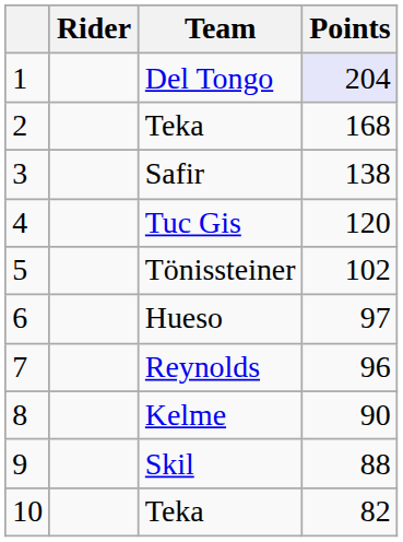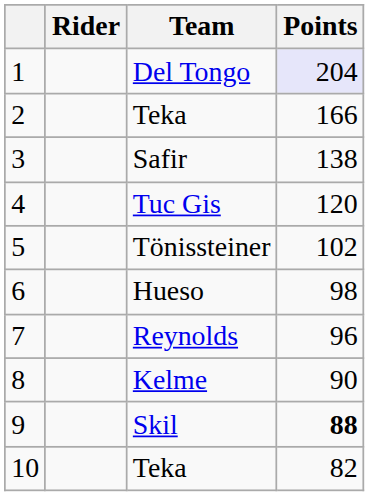 <table class="wikitable">
 <tr>
 <th></th>
 <th>Rider</th>
 <th>Team</th>
 <th>Points</th>
 </tr>
 <tr>
 <td>1</td>
 <td> </td>
 <td><a href='#'>Del Tongo</a></td>
 <td align=right style="background: lavender;">204</td>
 </tr>
 <tr>
 <td>2</td>
 <td></td>
 <td>Teka</td>
-<td align=right>168</td>
+<td align=right>166</td>
 </tr>
 <tr>
 <td>3</td>
 <td></td>
 <td>Safir</td>
 <td align=right>138</td>
 </tr>
 <tr>
 <td>4</td>
 <td></td>
 <td><a href='#'>Tuc Gis</a></td>
 <td align=right>120</td>
 </tr>
 <tr>
 <td>5</td>
 <td></td>
 <td>Tönissteiner</td>
 <td align=right>102</td>
 </tr>
 <tr>
 <td>6</td>
 <td></td>
 <td>Hueso</td>
-<td align=right>97</td>
+<td align=right>98</td>
 </tr>
 <tr>
 <td>7</td>
 <td></td>
 <td><a href='#'>Reynolds</a></td>
 <td align=right>96</td>
 </tr>
 <tr>
 <td>8</td>
 <td></td>
 <td><a href='#'>Kelme</a></td>
 <td align=right>90</td>
 </tr>
 <tr>
 <td>9</td>
 <td> </td>
 <td><a href='#'>Skil</a></td>
-<td align=right>88</td>
+<td align=right><strong>88</strong></td>
 </tr>
 <tr>
 <td>10</td>
 <td></td>
 <td>Teka</td>
 <td align=right>82</td>
 </tr>
 </table>
